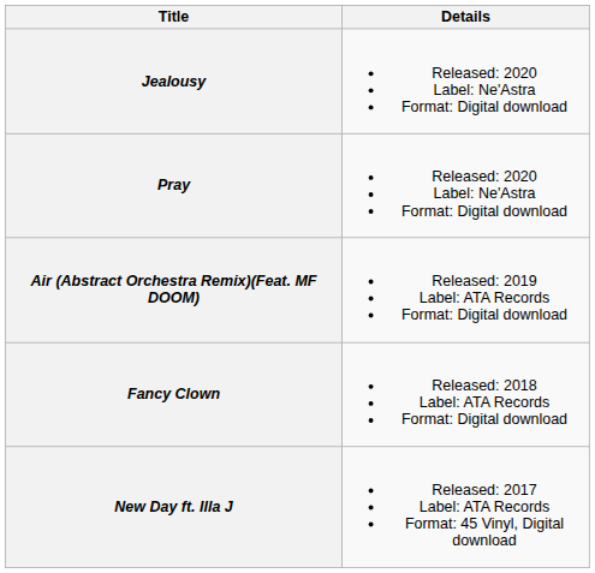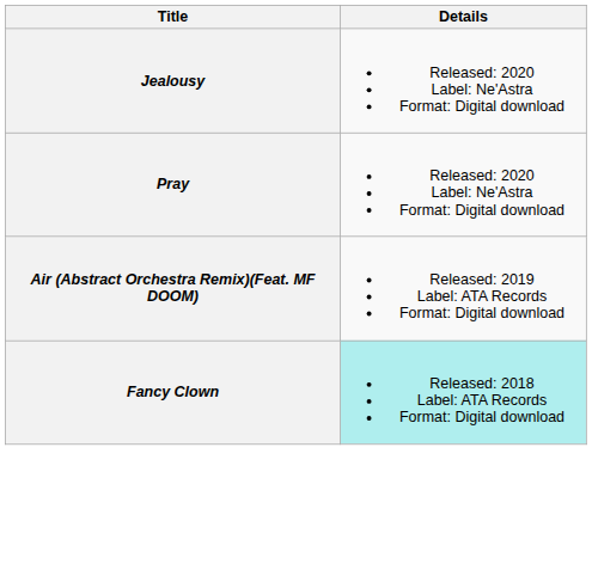 <table class="wikitable plainrowheaders" style="text-align:center;">
 <tr>
 <th scope="col" style="width:22em;">Title</th>
 <th scope="col" style="width:16em;">Details</th>
 </tr>
 <tr>
 <th scope="row"><em>Jealousy</em></th>
 <td><br><ul><li>Released: 2020</li><li>Label: Ne'Astra</li><li>Format: Digital download</li></ul></td>
 </tr>
 <tr>
 <th scope="row"><em>Pray</em></th>
 <td><br><ul><li>Released: 2020</li><li>Label: Ne'Astra</li><li>Format: Digital download</li></ul></td>
 </tr>
 <tr>
 <th scope="row"><em>Air (Abstract Orchestra Remix)(Feat. MF DOOM)</em></th>
 <td><br><ul><li>Released: 2019</li><li>Label: ATA Records</li><li>Format: Digital download</li></ul></td>
 </tr>
 <tr>
 <th scope="row"><em>Fancy Clown</em></th>
-<td><br><ul><li>Released: 2018</li><li>Label: ATA Records</li><li>Format: Digital download</li></ul></td>
-</tr>
-<tr>
-<th scope="row"><em>New Day ft. Illa J</em></th>
-<td><br><ul><li>Released: 2017</li><li>Label: ATA Records</li><li>Format: 45 Vinyl, Digital download</li></ul></td>
+<td style="background: paleturquoise;"><br><ul><li>Released: 2018</li><li>Label: ATA Records</li><li>Format: Digital download</li></ul></td>
 </tr>
 </table>
